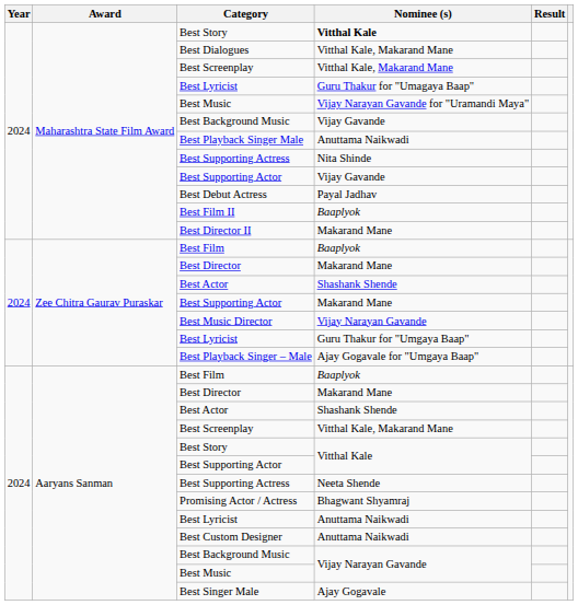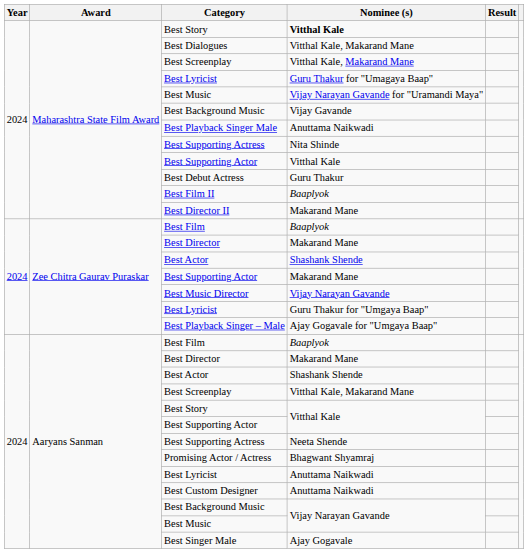 <table class="wikitable">
 <tr>
 <th>Year</th>
 <th>Award</th>
 <th>Category</th>
 <th>Nominee (s)</th>
 <th>Result</th>
 <th></th>
 </tr>
 <tr>
 <td rowspan="12">2024</td>
 <td rowspan="12"><a href='#'>Maharashtra State Film Award</a></td>
 <td>Best Story</td>
 <td><strong>Vitthal Kale</strong></td>
 <td></td>
 <td rowspan="12"></td>
 </tr>
 <tr>
 <td>Best Dialogues</td>
 <td>Vitthal Kale, Makarand Mane</td>
 <td></td>
 </tr>
 <tr>
 <td>Best Screenplay</td>
 <td>Vitthal Kale, <a href='#'>Makarand Mane</a></td>
 <td></td>
 </tr>
 <tr>
 <td><a href='#'>Best Lyricist</a></td>
 <td><a href='#'>Guru Thakur</a> for "Umagaya Baap"</td>
 <td></td>
 </tr>
 <tr>
 <td>Best Music</td>
 <td><a href='#'>Vijay Narayan Gavande</a> for "Uramandi Maya"</td>
 <td></td>
 </tr>
 <tr>
 <td>Best Background Music</td>
 <td>Vijay Gavande</td>
 <td></td>
 </tr>
 <tr>
 <td><a href='#'>Best Playback Singer Male</a></td>
 <td>Anuttama Naikwadi</td>
 <td></td>
 </tr>
 <tr>
 <td><a href='#'>Best Supporting Actress</a></td>
 <td>Nita Shinde</td>
 <td></td>
 </tr>
 <tr>
 <td><a href='#'>Best Supporting Actor</a></td>
-<td>Vijay Gavande</td>
+<td>Vitthal Kale</td>
 <td></td>
 </tr>
 <tr>
 <td>Best Debut Actress</td>
-<td>Payal Jadhav</td>
+<td>Guru Thakur</td>
 <td></td>
 </tr>
 <tr>
 <td><a href='#'>Best Film II</a></td>
 <td><em>Baaplyok</em></td>
 <td></td>
 </tr>
 <tr>
 <td><a href='#'>Best Director II</a></td>
 <td>Makarand Mane</td>
 <td></td>
 </tr>
 <tr>
 <td rowspan="7"><a href='#'>2024</a></td>
 <td rowspan="7"><a href='#'>Zee Chitra Gaurav Puraskar</a></td>
 <td><a href='#'>Best Film</a></td>
 <td><em>Baaplyok</em></td>
 <td></td>
 <td rowspan="7"></td>
 </tr>
 <tr>
 <td><a href='#'>Best Director</a></td>
 <td>Makarand Mane</td>
 <td></td>
 </tr>
 <tr>
 <td><a href='#'>Best Actor</a></td>
 <td><a href='#'>Shashank Shende</a></td>
 <td></td>
 </tr>
 <tr>
 <td><a href='#'>Best Supporting Actor</a></td>
 <td>Makarand Mane</td>
 <td></td>
 </tr>
 <tr>
 <td><a href='#'>Best Music Director</a></td>
 <td><a href='#'>Vijay Narayan Gavande</a></td>
 <td></td>
 </tr>
 <tr>
 <td><a href='#'>Best Lyricist</a></td>
 <td>Guru Thakur for "Umgaya Baap"</td>
 <td></td>
 </tr>
 <tr>
 <td><a href='#'>Best Playback Singer – Male</a></td>
 <td>Ajay Gogavale for "Umgaya Baap"</td>
 <td></td>
 </tr>
 <tr>
 <td rowspan="13">2024</td>
 <td rowspan="13">Aaryans Sanman</td>
 <td>Best Film</td>
 <td><em>Baaplyok</em></td>
 <td></td>
 <td rowspan="13"></td>
 </tr>
 <tr>
 <td>Best Director</td>
 <td>Makarand Mane</td>
 <td></td>
 </tr>
 <tr>
 <td>Best Actor</td>
 <td>Shashank Shende</td>
 <td></td>
 </tr>
 <tr>
 <td>Best Screenplay</td>
 <td>Vitthal Kale, Makarand Mane</td>
 <td></td>
 </tr>
 <tr>
 <td>Best Story</td>
 <td rowspan="2">Vitthal Kale</td>
 <td></td>
 </tr>
 <tr>
 <td>Best Supporting Actor</td>
 <td></td>
 </tr>
 <tr>
 <td>Best Supporting Actress</td>
 <td>Neeta Shende</td>
 <td></td>
 </tr>
 <tr>
 <td>Promising Actor / Actress</td>
 <td>Bhagwant Shyamraj</td>
 <td></td>
 </tr>
 <tr>
 <td>Best Lyricist</td>
 <td>Anuttama Naikwadi</td>
 <td></td>
 </tr>
 <tr>
 <td>Best Custom Designer</td>
 <td>Anuttama Naikwadi</td>
 <td></td>
 </tr>
 <tr>
 <td>Best Background Music</td>
 <td rowspan="2">Vijay Narayan Gavande</td>
 <td></td>
 </tr>
 <tr>
 <td>Best Music</td>
 <td></td>
 </tr>
 <tr>
 <td>Best Singer Male</td>
 <td>Ajay Gogavale</td>
 <td></td>
 </tr>
 </table>
